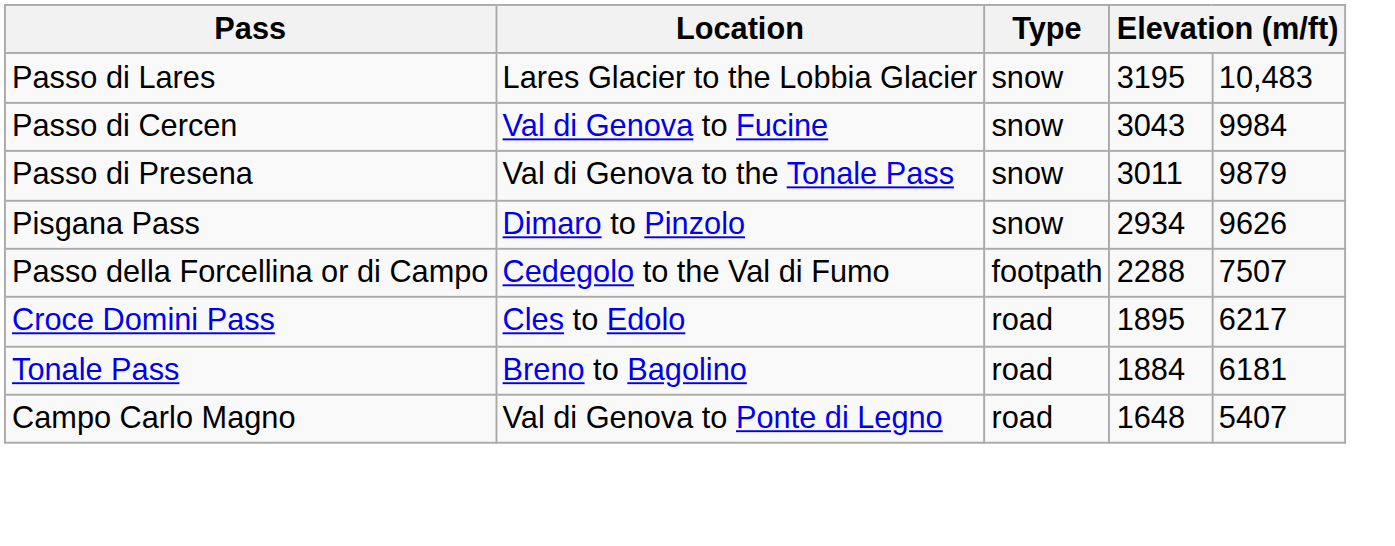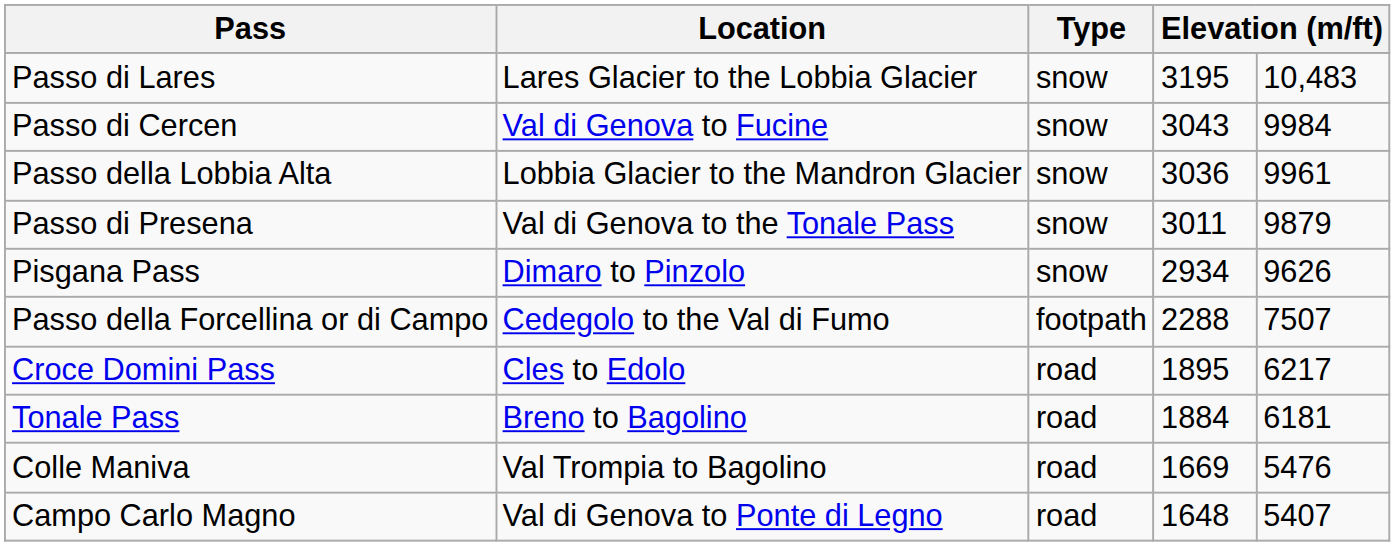 <table class="wikitable">
 <tr>
 <th>Pass</th>
 <th>Location</th>
 <th>Type</th>
 <th colspan=2>Elevation (m/ft)</th>
 </tr>
 <tr>
 <td>Passo di Lares</td>
 <td>Lares Glacier to the Lobbia Glacier</td>
 <td>snow</td>
 <td>3195</td>
 <td>10,483</td>
 </tr>
 <tr>
 <td>Passo di Cercen</td>
 <td><a href='#'>Val di Genova</a> to <a href='#'>Fucine</a></td>
 <td>snow</td>
 <td>3043</td>
 <td>9984</td>
+</tr>
+<tr>
+<td>Passo della Lobbia Alta</td>
+<td>Lobbia Glacier to the Mandron Glacier</td>
+<td>snow</td>
+<td>3036</td>
+<td>9961</td>
 </tr>
 <tr>
 <td>Passo di Presena</td>
 <td>Val di Genova to the <a href='#'>Tonale Pass</a></td>
 <td>snow</td>
 <td>3011</td>
 <td>9879</td>
 </tr>
 <tr>
 <td>Pisgana Pass</td>
 <td><a href='#'>Dimaro</a> to <a href='#'>Pinzolo</a></td>
 <td>snow</td>
 <td>2934</td>
 <td>9626</td>
 </tr>
 <tr>
 <td>Passo della Forcellina or di Campo</td>
 <td><a href='#'>Cedegolo</a> to the Val di Fumo</td>
 <td>footpath</td>
 <td>2288</td>
 <td>7507</td>
 </tr>
 <tr>
 <td><a href='#'>Croce Domini Pass</a></td>
 <td><a href='#'>Cles</a> to <a href='#'>Edolo</a></td>
 <td>road</td>
 <td>1895</td>
 <td>6217</td>
 </tr>
 <tr>
 <td><a href='#'>Tonale Pass</a></td>
 <td><a href='#'>Breno</a> to <a href='#'>Bagolino</a></td>
 <td>road</td>
 <td>1884</td>
 <td>6181</td>
 </tr>
 <tr>
+<td>Colle Maniva</td>
+<td>Val Trompia to Bagolino</td>
+<td>road</td>
+<td>1669</td>
+<td>5476</td>
+</tr>
+<tr>
 <td>Campo Carlo Magno</td>
 <td>Val di Genova to <a href='#'>Ponte di Legno</a></td>
 <td>road</td>
 <td>1648</td>
 <td>5407</td>
 </tr>
 </table>
